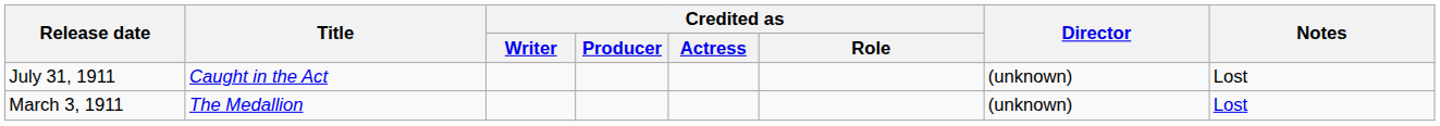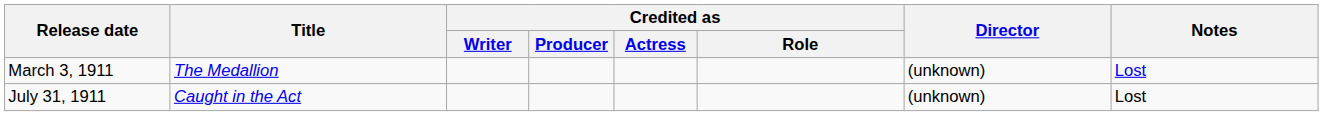 <table class="wikitable sortable sticky-header-multi" style="width: 100%; margin-right: 0;">
 <tr>
 <th scope="col" width="12%" rowspan="2">Release date</th>
 <th scope="col" width="20%" rowspan="2">Title</th>
 <th scope="col" colspan="4">Credited as</th>
 <th scope="col" width="15%" rowspan="2"><a href='#'>Director</a></th>
 <th scope="col" width="15%" rowspan="2">Notes</th>
 </tr>
 <tr>
 <th width="6%"><a href='#'>Writer</a></th>
 <th width="6%"><a href='#'>Producer</a></th>
 <th width="6%"><a href='#'>Actress</a></th>
 <th width="15%">Role</th>
 </tr>
 <tr>
+<td>March 3, 1911</td>
+<td scope="row" data-sort-value="Medallion, The"><em><a href='#'>The Medallion</a></em></td>
+<td></td>
+<td></td>
+<td></td>
+<td></td>
+<td>(unknown)</td>
+<td><a href='#'>Lost</a></td>
+</tr>
+<tr>
 <td>July 31, 1911</td>
 <td scope="row"><em><a href='#'>Caught in the Act</a></em></td>
 <td></td>
 <td></td>
 <td></td>
 <td></td>
 <td>(unknown)</td>
 <td>Lost</td>
 </tr>
-<tr>
-<td>March 3, 1911</td>
-<td scope="row" data-sort-value="Medallion, The"><em><a href='#'>The Medallion</a></em></td>
-<td></td>
-<td></td>
-<td></td>
-<td></td>
-<td>(unknown)</td>
-<td><a href='#'>Lost</a></td>
-</tr>
 </table>
